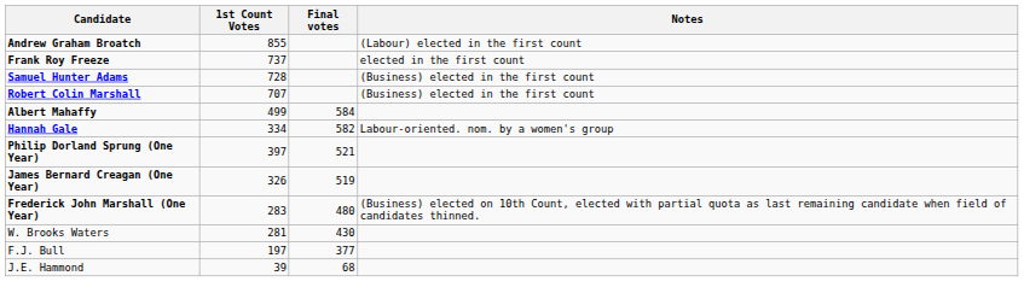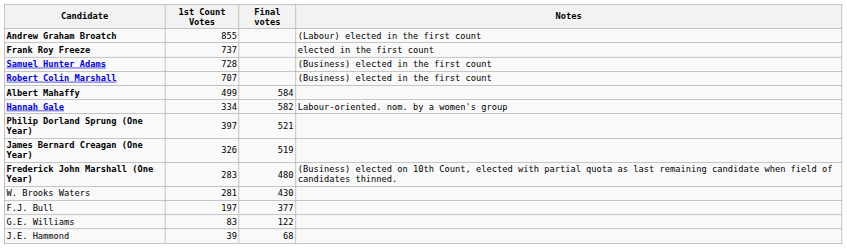 <table class="wikitable">
 <tr>
 <th>Candidate</th>
 <th>1st Count Votes</th>
 <th>Final votes</th>
 <th>Notes</th>
 </tr>
 <tr>
 <td style="font-weight:bold;">Andrew Graham Broatch</td>
 <td style="text-align:right;">855</td>
 <td style="text-align:right;"></td>
 <td style="text-align:left;">(Labour) elected in the first count</td>
 </tr>
 <tr>
 <td style="font-weight:bold;">Frank Roy Freeze</td>
 <td style="text-align:right;">737</td>
 <td style="text-align:right;"></td>
 <td style="text-align:left;">elected in the first count</td>
 </tr>
 <tr>
 <td style="font-weight:bold;"><a href='#'>Samuel Hunter Adams</a></td>
 <td style="text-align:right;">728</td>
 <td style="text-align:right;"></td>
 <td style="text-align:left;">(Business) elected in the first count</td>
 </tr>
 <tr>
 <td style="font-weight:bold;"><a href='#'>Robert Colin Marshall</a></td>
 <td style="text-align:right;">707</td>
 <td style="text-align:right;"></td>
 <td style="text-align:left;">(Business) elected in the first count</td>
 </tr>
 <tr>
 <td style="font-weight:bold;">Albert Mahaffy</td>
 <td style="text-align:right;">499</td>
 <td style="text-align:right;">584</td>
 <td style="text-align:right;"></td>
 </tr>
 <tr>
 <td style="font-weight:bold;"><a href='#'>Hannah Gale</a></td>
 <td style="text-align:right;">334</td>
 <td style="text-align:right;">582</td>
 <td style="text-align:left;">Labour-oriented. nom. by a women's group</td>
 </tr>
 <tr>
 <td style="font-weight:bold;">Philip Dorland Sprung (One Year)</td>
 <td style="text-align:right;">397</td>
 <td style="text-align:right;">521</td>
 <td style="text-align:right;"></td>
 </tr>
 <tr>
 <td style="font-weight:bold;">James Bernard Creagan (One Year)</td>
 <td style="text-align:right;">326</td>
 <td style="text-align:right;">519</td>
 <td style="text-align:right;"></td>
 </tr>
 <tr>
 <td style="font-weight:bold;">Frederick John Marshall (One Year)</td>
 <td style="text-align:right;">283</td>
 <td style="text-align:right;">480</td>
 <td style="text-align:left;">(Business) elected on 10th Count, elected with partial quota as last remaining candidate when field of candidates thinned.</td>
 </tr>
 <tr>
 <td>W. Brooks Waters</td>
 <td style="text-align:right;">281</td>
 <td style="text-align:right;">430</td>
 </tr>
 <tr>
 <td>F.J. Bull</td>
 <td style="text-align:right;">197</td>
 <td style="text-align:right;">377</td>
 <td style="text-align:right;"></td>
 </tr>
 <tr>
+<td>G.E. Williams</td>
+<td style="text-align:right;">83</td>
+<td style="text-align:right;">122</td>
+<td style="text-align:right;"></td>
+</tr>
+<tr>
 <td>J.E. Hammond</td>
 <td style="text-align:right;">39</td>
 <td style="text-align:right;">68</td>
 <td style="text-align:right;"></td>
 </tr>
 </table>
